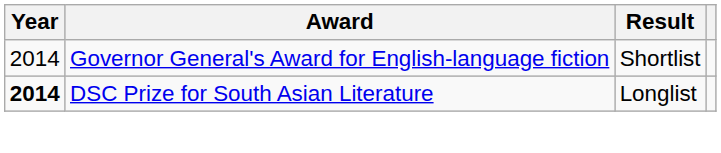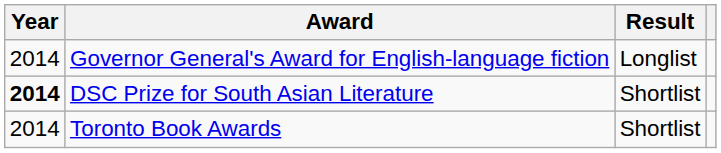 <table class="wikitable">
 <tr>
 <th>Year</th>
 <th>Award</th>
 <th>Result</th>
 <th></th>
 </tr>
 <tr>
 <td>2014</td>
 <td><a href='#'>Governor General's Award for English-language fiction</a></td>
-<td>Shortlist</td>
+<td>Longlist</td>
 <td></td>
 </tr>
 <tr>
 <td><strong>2014</strong></td>
 <td><a href='#'>DSC Prize for South Asian Literature</a></td>
-<td>Longlist</td>
+<td>Shortlist</td>
+<td></td>
+</tr>
+<tr>
+<td>2014</td>
+<td><a href='#'>Toronto Book Awards</a></td>
+<td>Shortlist</td>
 <td></td>
 </tr>
 </table>
